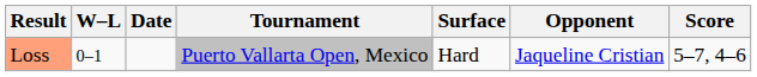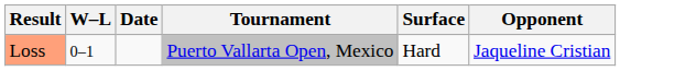 <table class="sortable wikitable">
 <tr>
 <th>Result</th>
 <th>W–L</th>
 <th>Date</th>
 <th>Tournament</th>
 <th>Surface</th>
 <th>Opponent</th>
-<th class="unsortable">Score</th>
 </tr>
 <tr>
 <td bgcolor=FFA07A>Loss</td>
 <td><small>0–1</small></td>
 <td><a href='#'></a></td>
 <td bgcolor=silver><a href='#'>Puerto Vallarta Open</a>, Mexico</td>
 <td>Hard</td>
 <td> <a href='#'>Jaqueline Cristian</a></td>
-<td>5–7, 4–6</td>
 </tr>
 </table>
